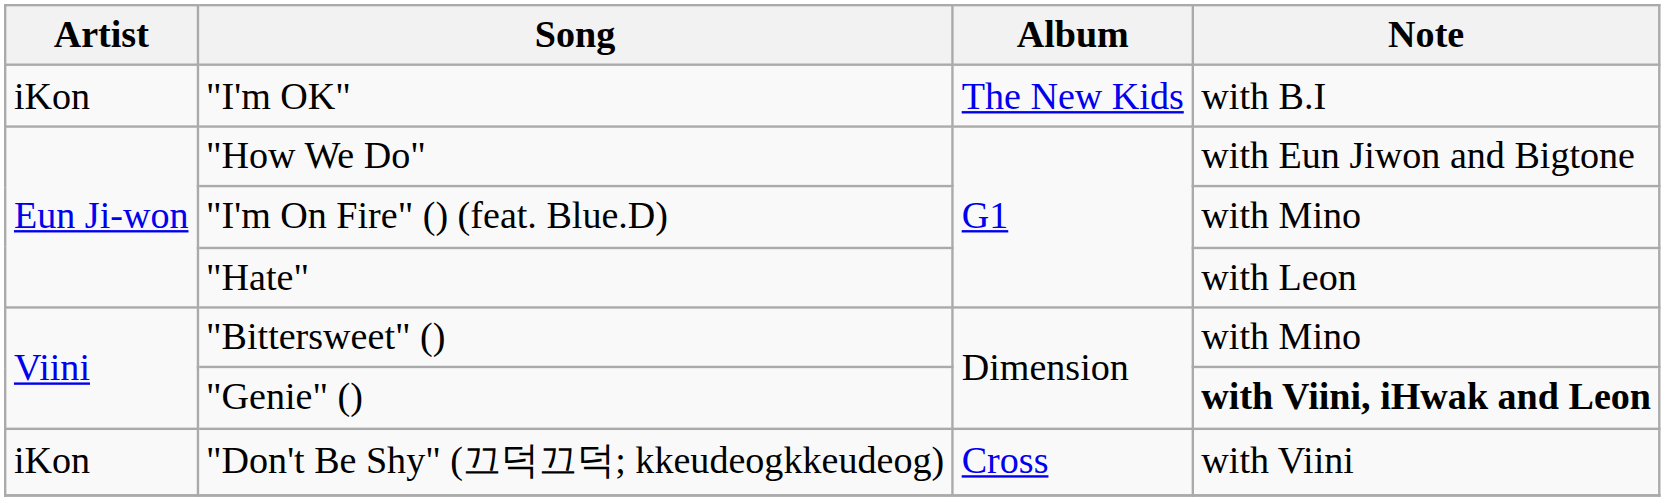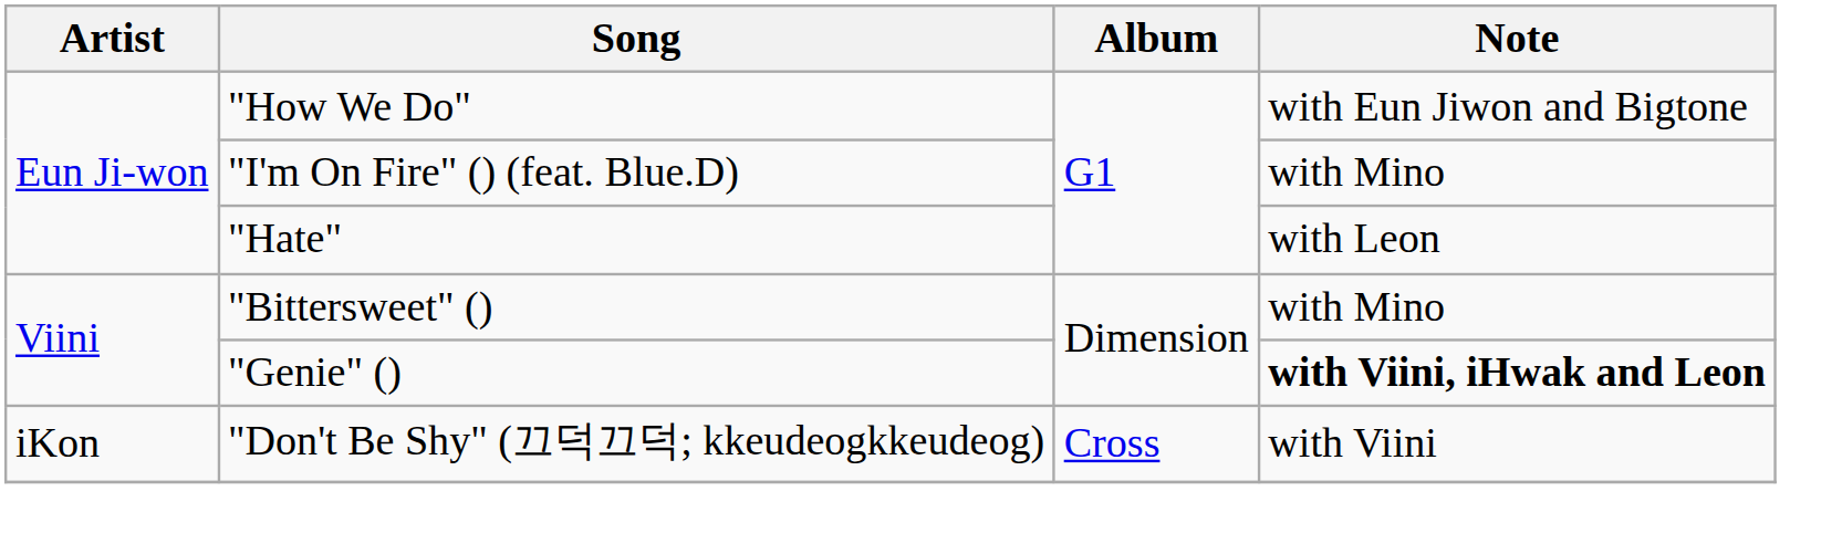 <table class="wikitable sortable">
 <tr>
 <th>Artist</th>
 <th>Song</th>
 <th>Album</th>
 <th>Note</th>
-</tr>
-<tr>
-<td>iKon</td>
-<td>"I'm OK"</td>
-<td><a href='#'>The New Kids</a></td>
-<td>with B.I</td>
 </tr>
 <tr>
 <td rowspan=3><a href='#'>Eun Ji-won</a></td>
 <td>"How We Do"</td>
 <td rowspan=3><a href='#'>G1</a></td>
 <td>with Eun Jiwon and Bigtone</td>
 </tr>
 <tr>
 <td>"I'm On Fire" () (feat. Blue.D)</td>
 <td>with Mino</td>
 </tr>
 <tr>
 <td>"Hate"</td>
 <td>with Leon</td>
 </tr>
 <tr>
 <td rowspan=2><a href='#'>Viini</a></td>
 <td>"Bittersweet" ()</td>
 <td rowspan=2>Dimension</td>
 <td>with Mino</td>
 </tr>
 <tr>
 <td>"Genie" ()</td>
 <td><strong>with Viini, iHwak and Leon</strong></td>
 </tr>
 <tr>
 <td>iKon</td>
 <td>"Don't Be Shy" (끄덕끄덕; kkeudeogkkeudeog)</td>
 <td><a href='#'>Cross</a></td>
 <td>with Viini</td>
 </tr>
 <tr>
 </tr>
 </table>
